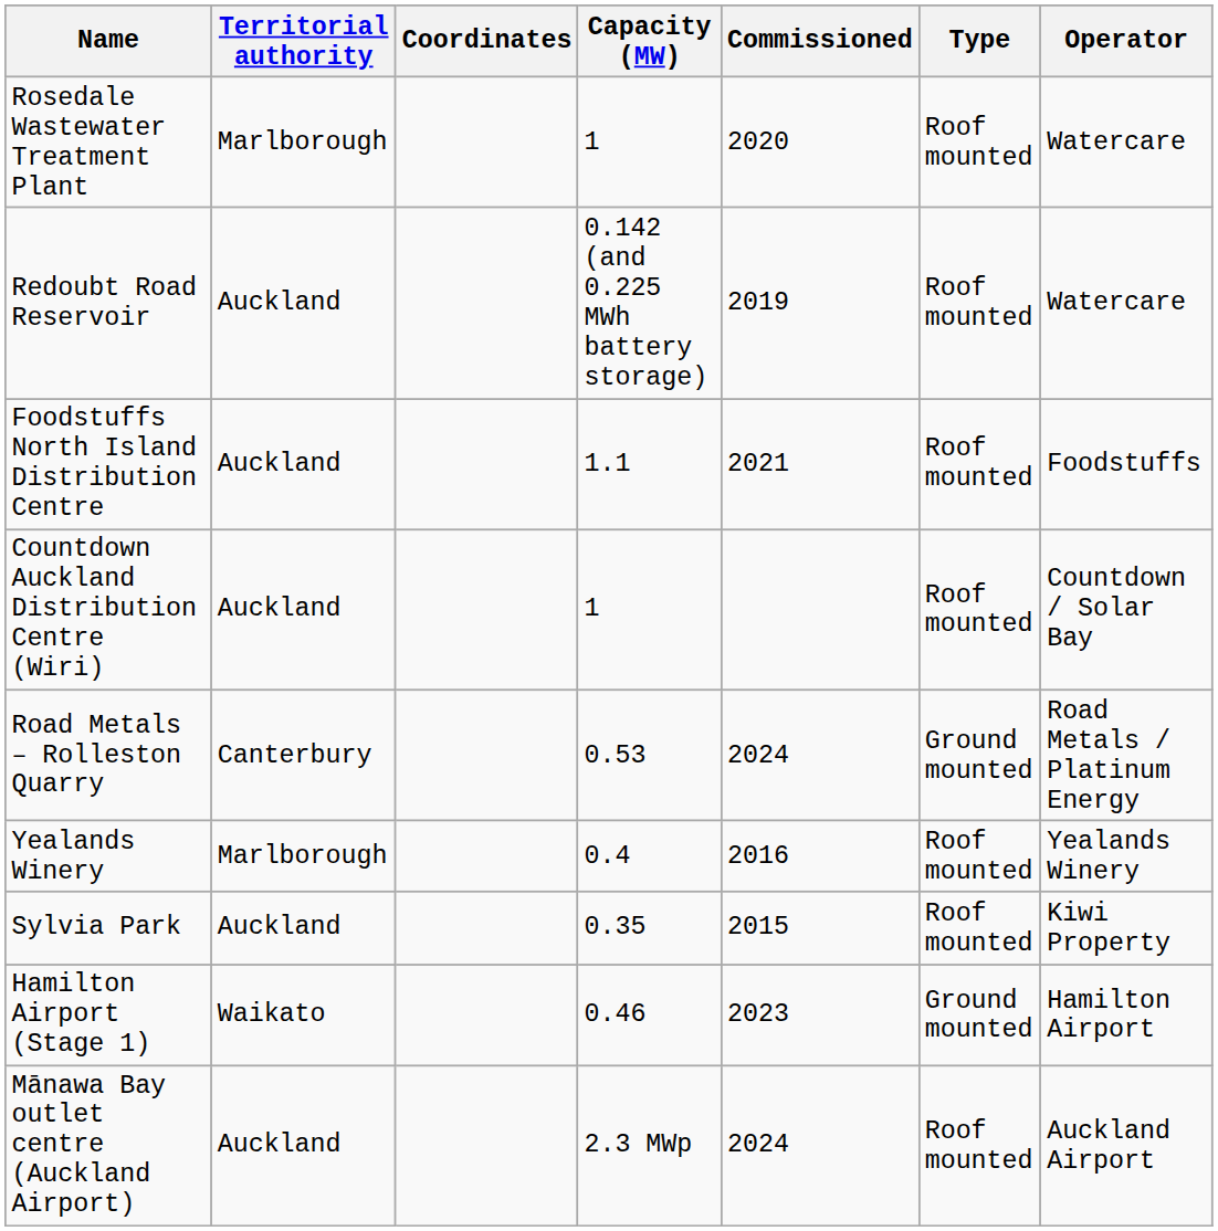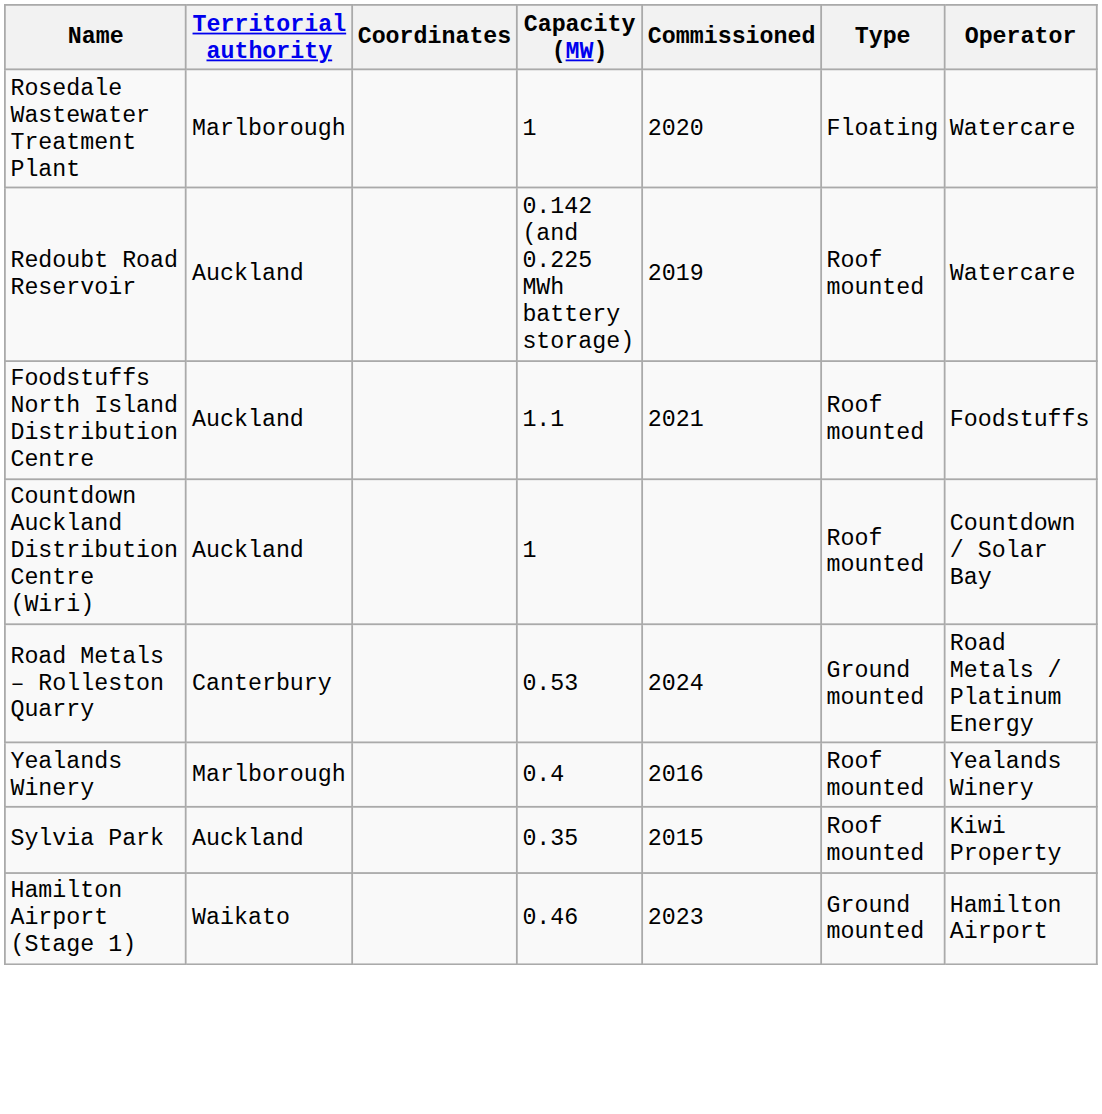 <table class="wikitable sortable">
 <tr>
 <th>Name</th>
 <th><a href='#'>Territorial authority</a></th>
 <th>Coordinates</th>
 <th>Capacity (<a href='#'>MW</a>)</th>
 <th>Commissioned</th>
 <th>Type</th>
 <th>Operator</th>
 </tr>
 <tr>
 <td>Rosedale Wastewater Treatment Plant</td>
 <td>Marlborough</td>
 <td></td>
 <td>1</td>
 <td>2020</td>
-<td>Roof mounted</td>
+<td>Floating</td>
 <td>Watercare</td>
 </tr>
 <tr>
 <td>Redoubt Road Reservoir</td>
 <td>Auckland</td>
 <td></td>
 <td>0.142 (and 0.225 MWh battery storage)</td>
 <td>2019</td>
 <td>Roof mounted</td>
 <td>Watercare</td>
 </tr>
 <tr>
 <td>Foodstuffs North Island Distribution Centre</td>
 <td>Auckland</td>
 <td></td>
 <td>1.1</td>
 <td>2021</td>
 <td>Roof mounted</td>
 <td>Foodstuffs</td>
 </tr>
 <tr>
 <td>Countdown Auckland Distribution Centre (Wiri)</td>
 <td>Auckland</td>
 <td></td>
 <td>1</td>
 <td></td>
 <td>Roof mounted</td>
 <td>Countdown / Solar Bay</td>
 </tr>
 <tr>
 <td>Road Metals – Rolleston Quarry</td>
 <td>Canterbury</td>
 <td></td>
 <td>0.53</td>
 <td>2024</td>
 <td>Ground mounted</td>
 <td>Road Metals / Platinum Energy</td>
 </tr>
 <tr>
 <td>Yealands Winery</td>
 <td>Marlborough</td>
 <td></td>
 <td>0.4</td>
 <td>2016</td>
 <td>Roof mounted</td>
 <td>Yealands Winery</td>
 </tr>
 <tr>
 <td>Sylvia Park</td>
 <td>Auckland</td>
 <td></td>
 <td>0.35</td>
 <td>2015</td>
 <td>Roof mounted</td>
 <td>Kiwi Property</td>
 </tr>
 <tr>
 <td>Hamilton Airport (Stage 1)</td>
 <td>Waikato</td>
 <td></td>
 <td>0.46</td>
 <td>2023</td>
 <td>Ground mounted</td>
 <td>Hamilton Airport</td>
 </tr>
-<tr>
-<td>Mānawa Bay outlet centre (Auckland Airport)</td>
-<td>Auckland</td>
-<td></td>
-<td>2.3 MWp</td>
-<td>2024</td>
-<td>Roof mounted</td>
-<td>Auckland Airport</td>
-</tr>
 </table>
